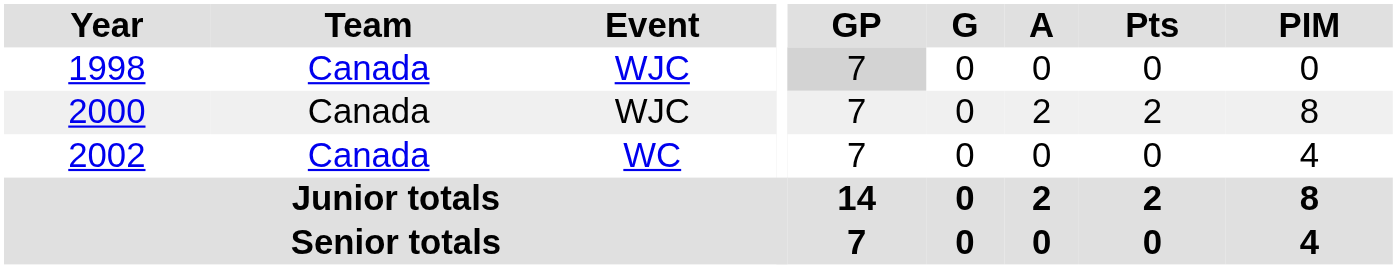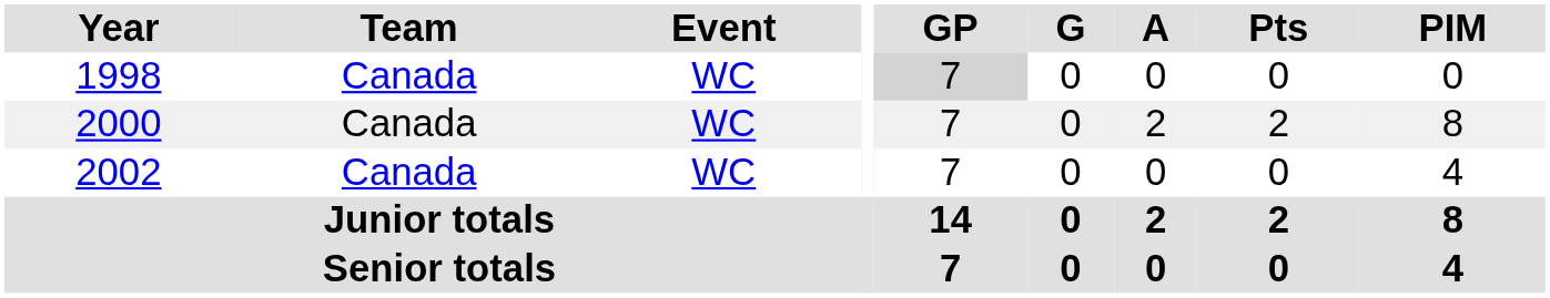 <table border="0" cellpadding="1" cellspacing="0" ID="Table3" style="text-align:center; width:40em">
 <tr bgcolor="#e0e0e0">
 <th>Year</th>
 <th>Team</th>
 <th>Event</th>
 <th rowspan="102" bgcolor="#ffffff"></th>
 <th>GP</th>
 <th>G</th>
 <th>A</th>
 <th>Pts</th>
 <th>PIM</th>
 </tr>
 <tr>
 <td><a href='#'>1998</a></td>
 <td><a href='#'>Canada</a></td>
-<td><a href='#'>WJC</a></td>
+<td><a href='#'>WC</a></td>
 <td style="background: lightgrey;">7</td>
 <td>0</td>
 <td>0</td>
 <td>0</td>
 <td>0</td>
 </tr>
 <tr bgcolor="#f0f0f0">
 <td><a href='#'>2000</a></td>
 <td>Canada</td>
-<td>WJC</td>
+<td><a href='#'>WC</a></td>
 <td>7</td>
 <td>0</td>
 <td>2</td>
 <td>2</td>
 <td>8</td>
 </tr>
 <tr>
 <td><a href='#'>2002</a></td>
 <td><a href='#'>Canada</a></td>
 <td><a href='#'>WC</a></td>
 <td>7</td>
 <td>0</td>
 <td>0</td>
 <td>0</td>
 <td>4</td>
 </tr>
 <tr bgcolor="#e0e0e0">
 <th colspan=4>Junior totals</th>
 <th>14</th>
 <th>0</th>
 <th>2</th>
 <th>2</th>
 <th>8</th>
 </tr>
 <tr bgcolor="#e0e0e0">
 <th colspan=4>Senior totals</th>
 <th>7</th>
 <th>0</th>
 <th>0</th>
 <th>0</th>
 <th>4</th>
 </tr>
 </table>
